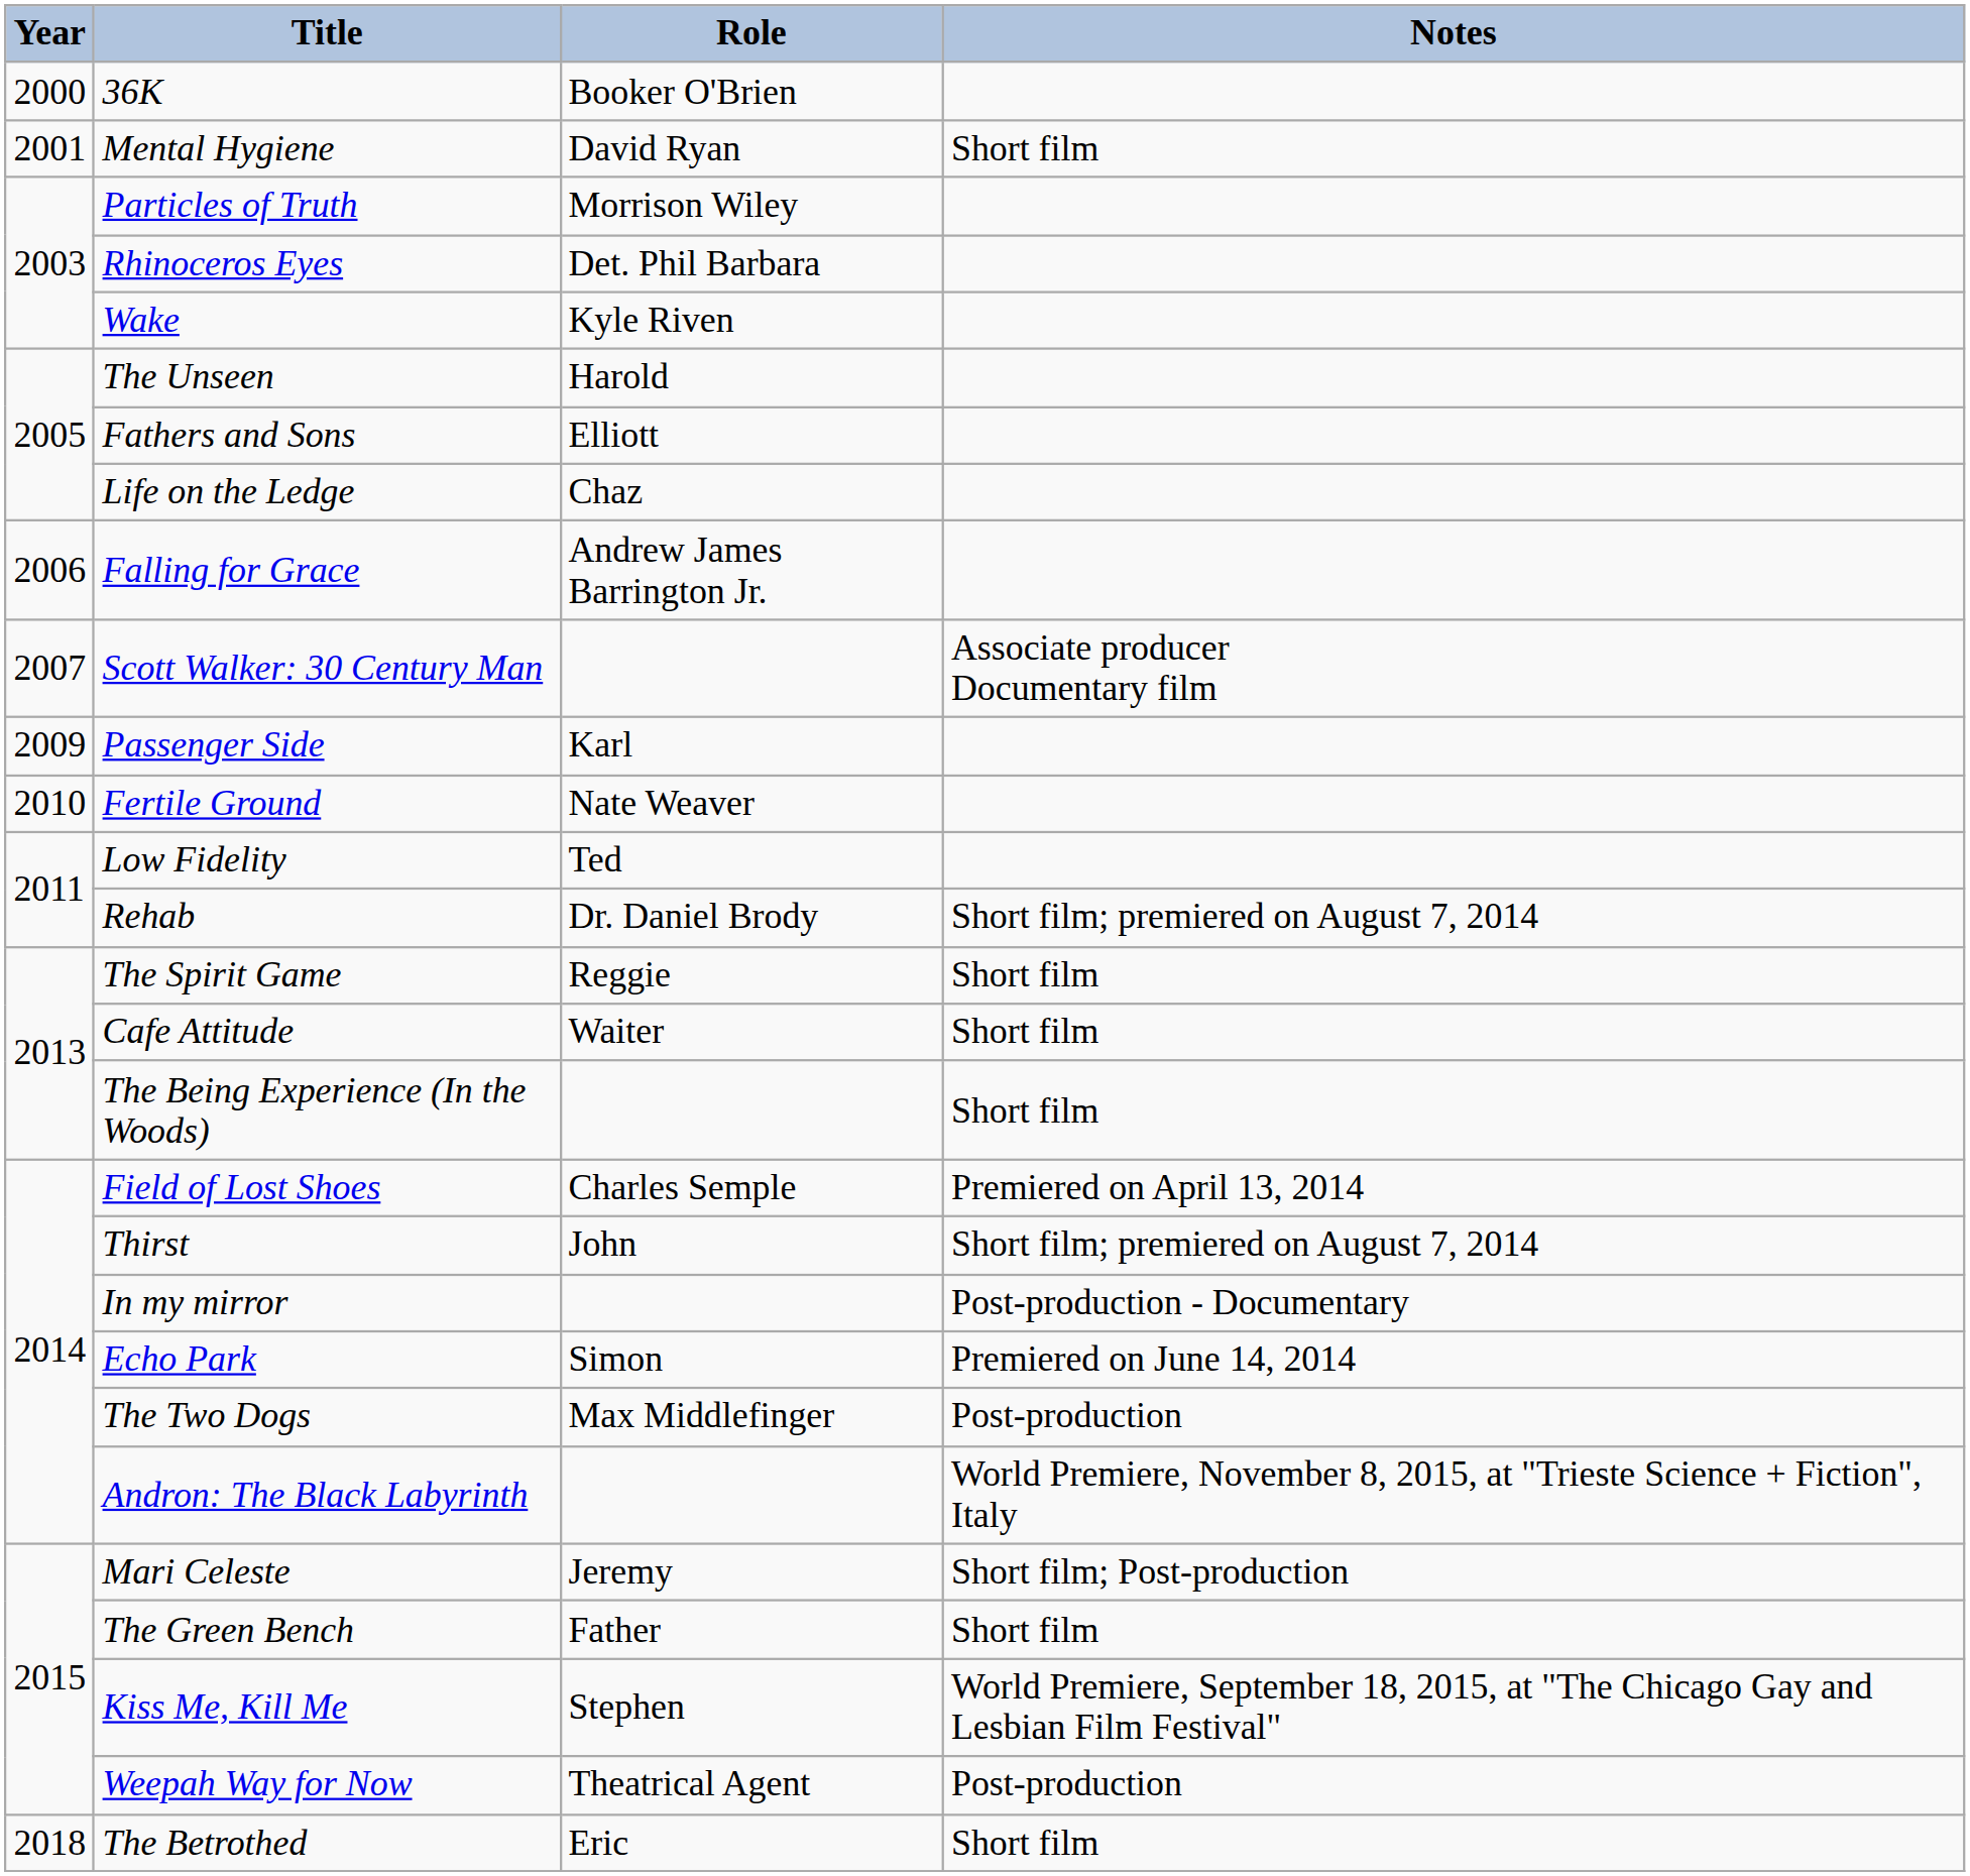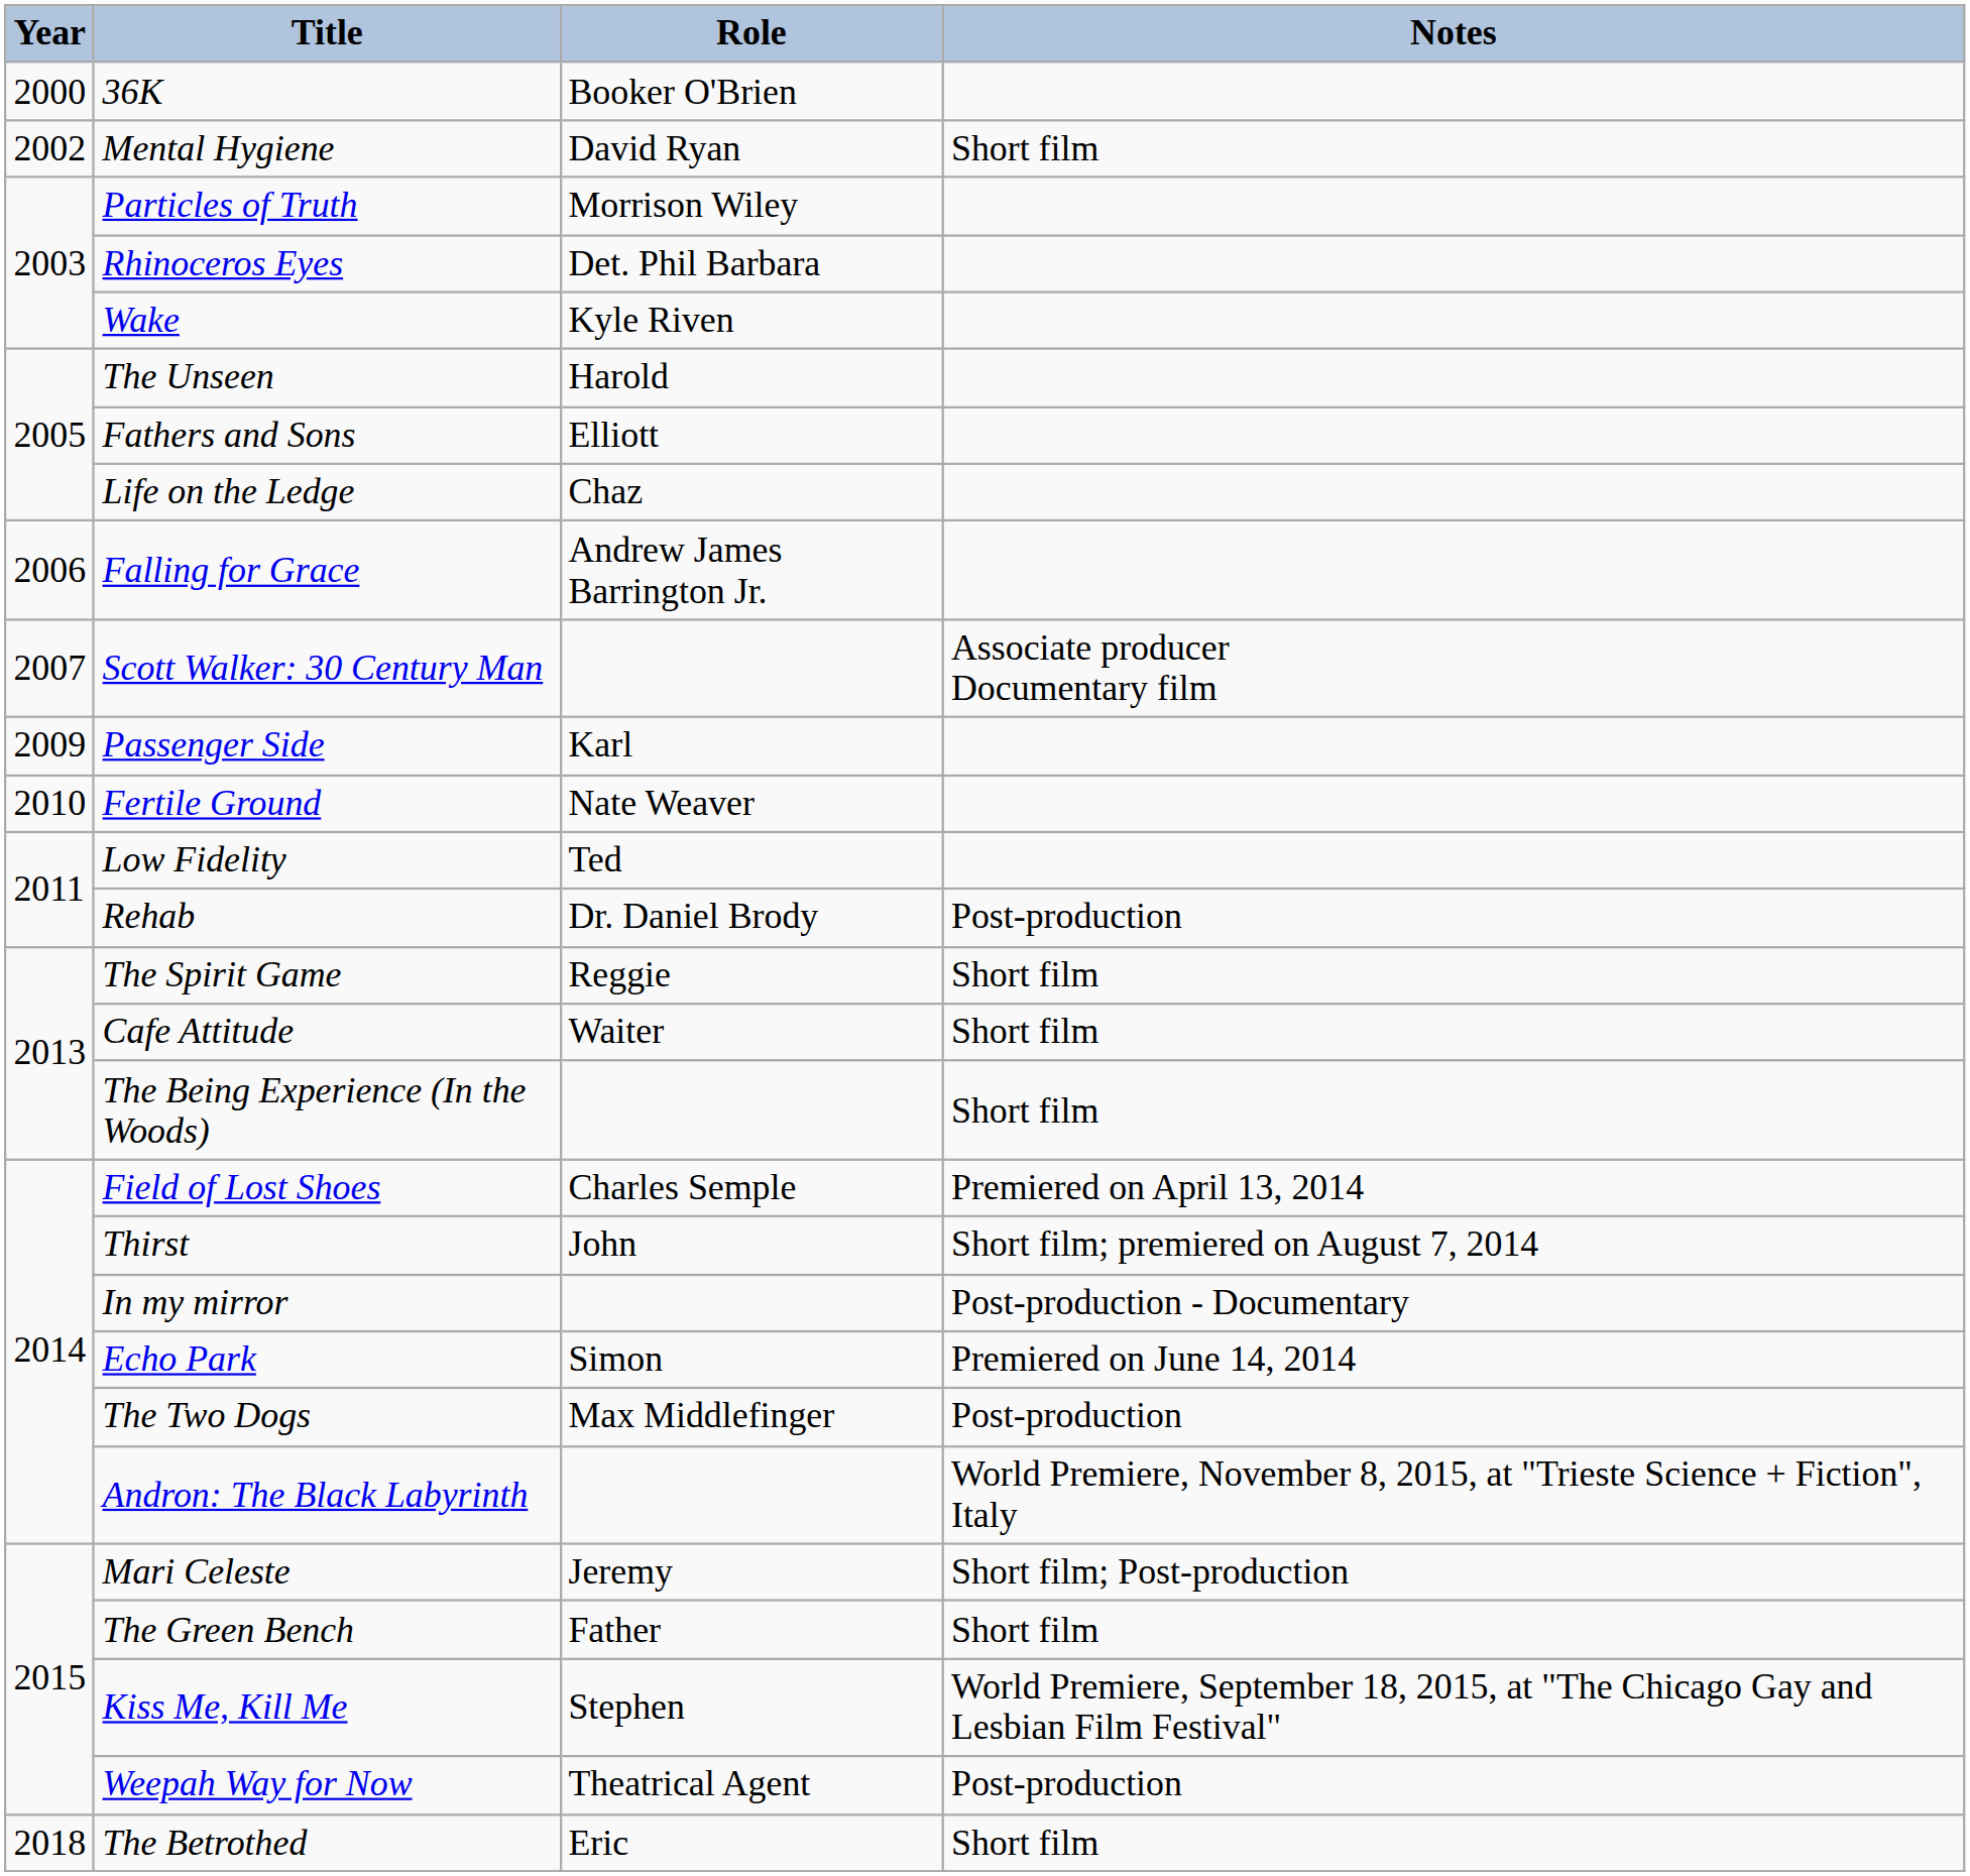 <table class="wikitable sortable">
 <tr>
 <th style="background-color: #B0C4DE;">Year</th>
 <th style="background-color: #B0C4DE;">Title</th>
 <th style="background-color: #B0C4DE;">Role</th>
 <th style="background-color: #B0C4DE;">Notes</th>
 </tr>
 <tr>
 <td>2000</td>
 <td><em>36K</em></td>
 <td>Booker O'Brien</td>
 <td></td>
 </tr>
 <tr>
-<td>2001</td>
+<td>2002</td>
 <td><em>Mental Hygiene</em></td>
 <td>David Ryan</td>
 <td>Short film</td>
 </tr>
 <tr>
 <td rowspan=3>2003</td>
 <td><em><a href='#'>Particles of Truth</a></em></td>
 <td>Morrison Wiley</td>
 <td></td>
 </tr>
 <tr>
 <td><em><a href='#'>Rhinoceros Eyes</a></em></td>
 <td>Det. Phil Barbara</td>
 <td></td>
 </tr>
 <tr>
 <td><em><a href='#'>Wake</a></em></td>
 <td>Kyle Riven</td>
 <td></td>
 </tr>
 <tr>
 <td rowspan=3>2005</td>
 <td><em>The Unseen</em></td>
 <td>Harold</td>
 <td></td>
 </tr>
 <tr>
 <td><em>Fathers and Sons</em></td>
 <td>Elliott</td>
 <td></td>
 </tr>
 <tr>
 <td><em>Life on the Ledge</em></td>
 <td>Chaz</td>
 <td></td>
 </tr>
 <tr>
 <td>2006</td>
 <td><em><a href='#'>Falling for Grace</a></em></td>
 <td>Andrew James Barrington Jr.</td>
 <td></td>
 </tr>
 <tr>
 <td>2007</td>
 <td><em><a href='#'>Scott Walker: 30 Century Man</a></em></td>
 <td></td>
 <td>Associate producer<br>Documentary film</td>
 </tr>
 <tr>
 <td>2009</td>
 <td><em><a href='#'>Passenger Side</a></em></td>
 <td>Karl</td>
 <td></td>
 </tr>
 <tr>
 <td>2010</td>
 <td><em><a href='#'>Fertile Ground</a></em></td>
 <td>Nate Weaver</td>
 <td></td>
 </tr>
 <tr>
 <td rowspan=2>2011</td>
 <td><em>Low Fidelity</em></td>
 <td>Ted</td>
 <td></td>
 </tr>
 <tr>
 <td><em>Rehab</em></td>
 <td>Dr. Daniel Brody</td>
-<td>Short film; premiered on August 7, 2014</td>
+<td>Post-production</td>
 </tr>
 <tr>
 <td rowspan=3>2013</td>
 <td><em>The Spirit Game</em></td>
 <td>Reggie</td>
 <td>Short film</td>
 </tr>
 <tr>
 <td><em>Cafe Attitude</em></td>
 <td>Waiter</td>
 <td>Short film</td>
 </tr>
 <tr>
 <td><em>The Being Experience (In the Woods)</em></td>
 <td></td>
 <td>Short film</td>
 </tr>
 <tr>
 <td rowspan=6>2014</td>
 <td><em><a href='#'>Field of Lost Shoes</a></em></td>
 <td>Charles Semple</td>
 <td>Premiered on April 13, 2014</td>
 </tr>
 <tr>
 <td><em>Thirst</em></td>
 <td>John</td>
 <td>Short film; premiered on August 7, 2014</td>
 </tr>
 <tr>
 <td><em>In my mirror</em></td>
 <td></td>
 <td>Post-production - Documentary</td>
 </tr>
 <tr>
 <td><em><a href='#'>Echo Park</a></em></td>
 <td>Simon</td>
 <td>Premiered on June 14, 2014</td>
 </tr>
 <tr>
 <td><em>The Two Dogs</em></td>
 <td>Max Middlefinger</td>
 <td>Post-production</td>
 </tr>
 <tr>
 <td><em><a href='#'>Andron: The Black Labyrinth</a></em></td>
 <td></td>
 <td>World Premiere, November 8, 2015, at "Trieste Science + Fiction", Italy</td>
 </tr>
 <tr>
 <td rowspan=4>2015</td>
 <td><em>Mari Celeste</em></td>
 <td>Jeremy</td>
 <td>Short film; Post-production</td>
 </tr>
 <tr>
 <td><em>The Green Bench</em></td>
 <td>Father</td>
 <td>Short film</td>
 </tr>
 <tr>
 <td><em><a href='#'>Kiss Me, Kill Me</a></em></td>
 <td>Stephen</td>
 <td>World Premiere, September 18, 2015, at "The Chicago Gay and Lesbian Film Festival"</td>
 </tr>
 <tr>
 <td><em><a href='#'>Weepah Way for Now</a></em></td>
 <td>Theatrical Agent</td>
 <td>Post-production</td>
 </tr>
 <tr>
 <td>2018</td>
 <td><em>The Betrothed</em></td>
 <td>Eric</td>
 <td>Short film</td>
 </tr>
 <tr>
 </tr>
 </table>
